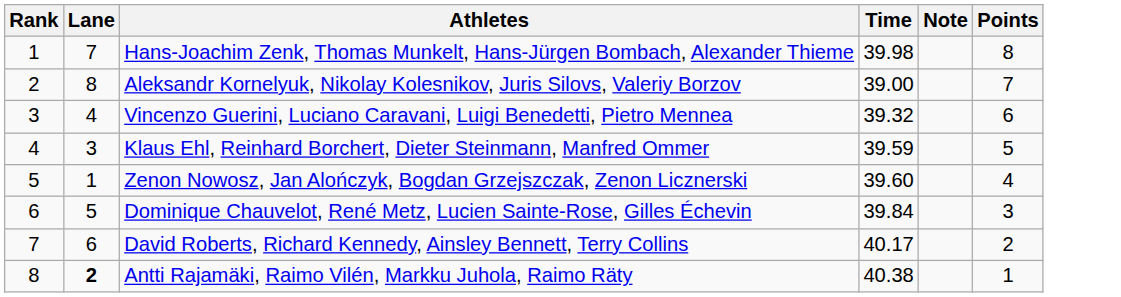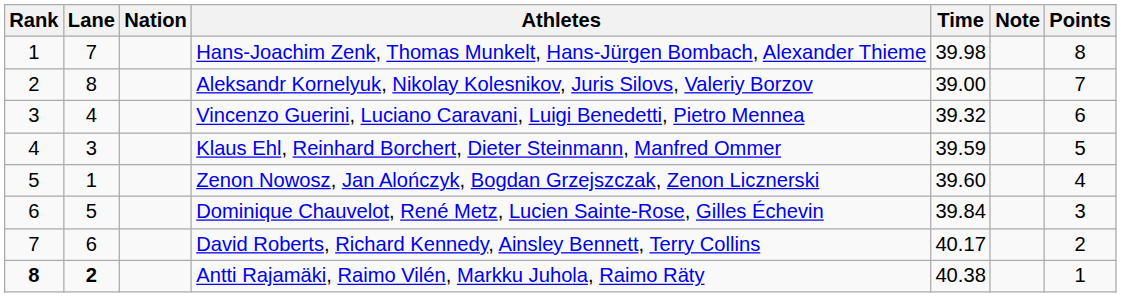 <table class="wikitable sortable" style="text-align:center">
 <tr>
 <th>Rank</th>
 <th>Lane</th>
+<th>Nation</th>
 <th>Athletes</th>
 <th>Time</th>
 <th>Note</th>
 <th>Points</th>
 </tr>
 <tr>
 <td>1</td>
 <td>7</td>
+<td align=left></td>
 <td align=left><a href='#'>Hans-Joachim Zenk</a>, <a href='#'>Thomas Munkelt</a>, <a href='#'>Hans-Jürgen Bombach</a>, <a href='#'>Alexander Thieme</a></td>
 <td>39.98</td>
 <td></td>
 <td>8</td>
 </tr>
 <tr>
 <td>2</td>
 <td>8</td>
+<td align=left></td>
 <td align=left><a href='#'>Aleksandr Kornelyuk</a>, <a href='#'>Nikolay Kolesnikov</a>, <a href='#'>Juris Silovs</a>, <a href='#'>Valeriy Borzov</a></td>
 <td>39.00</td>
 <td></td>
 <td>7</td>
 </tr>
 <tr>
 <td>3</td>
 <td>4</td>
+<td align=left></td>
 <td align=left><a href='#'>Vincenzo Guerini</a>, <a href='#'>Luciano Caravani</a>, <a href='#'>Luigi Benedetti</a>, <a href='#'>Pietro Mennea</a></td>
 <td>39.32</td>
 <td></td>
 <td>6</td>
 </tr>
 <tr>
 <td>4</td>
 <td>3</td>
+<td align=left></td>
 <td align=left><a href='#'>Klaus Ehl</a>, <a href='#'>Reinhard Borchert</a>, <a href='#'>Dieter Steinmann</a>, <a href='#'>Manfred Ommer</a></td>
 <td>39.59</td>
 <td></td>
 <td>5</td>
 </tr>
 <tr>
 <td>5</td>
 <td>1</td>
+<td align=left></td>
 <td align=left><a href='#'>Zenon Nowosz</a>, <a href='#'>Jan Alończyk</a>, <a href='#'>Bogdan Grzejszczak</a>, <a href='#'>Zenon Licznerski</a></td>
 <td>39.60</td>
 <td></td>
 <td>4</td>
 </tr>
 <tr>
 <td>6</td>
 <td>5</td>
+<td align=left></td>
 <td align=left><a href='#'>Dominique Chauvelot</a>, <a href='#'>René Metz</a>, <a href='#'>Lucien Sainte-Rose</a>, <a href='#'>Gilles Échevin</a></td>
 <td>39.84</td>
 <td></td>
 <td>3</td>
 </tr>
 <tr>
 <td>7</td>
 <td>6</td>
+<td align=left></td>
 <td align=left><a href='#'>David Roberts</a>, <a href='#'>Richard Kennedy</a>, <a href='#'>Ainsley Bennett</a>, <a href='#'>Terry Collins</a></td>
 <td>40.17</td>
 <td></td>
 <td>2</td>
 </tr>
 <tr>
-<td>8</td>
+<td><strong>8</strong></td>
 <td><strong>2</strong></td>
+<td align=left></td>
 <td align=left><a href='#'>Antti Rajamäki</a>, <a href='#'>Raimo Vilén</a>, <a href='#'>Markku Juhola</a>, <a href='#'>Raimo Räty</a></td>
 <td>40.38</td>
 <td></td>
 <td>1</td>
 </tr>
 </table>
